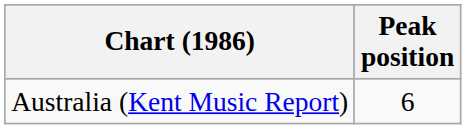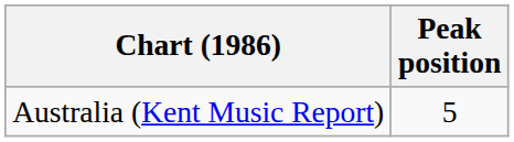 <table class="wikitable sortable">
 <tr>
 <th>Chart (1986)</th>
 <th>Peak<br>position</th>
 </tr>
 <tr>
 <td>Australia (<a href='#'>Kent Music Report</a>)</td>
-<td style="text-align:center;">6</td>
+<td style="text-align:center;">5</td>
 </tr>
 </table>
